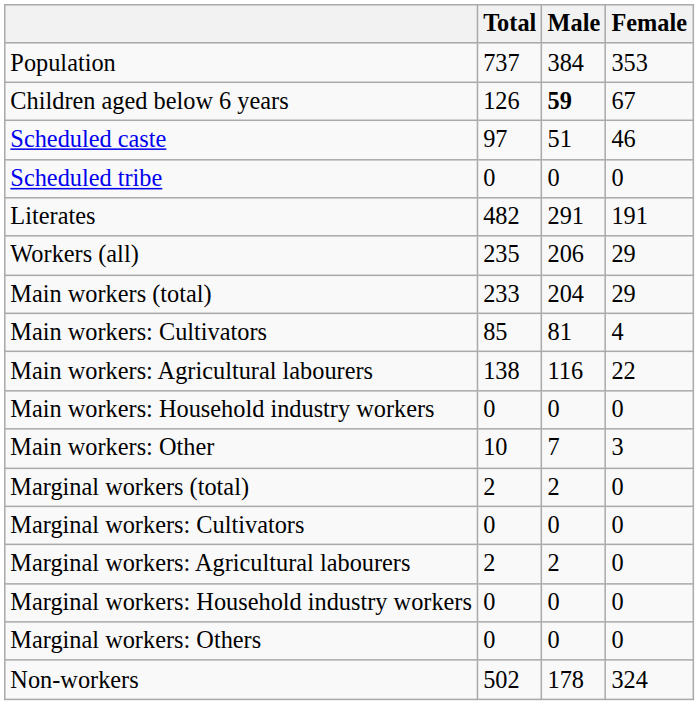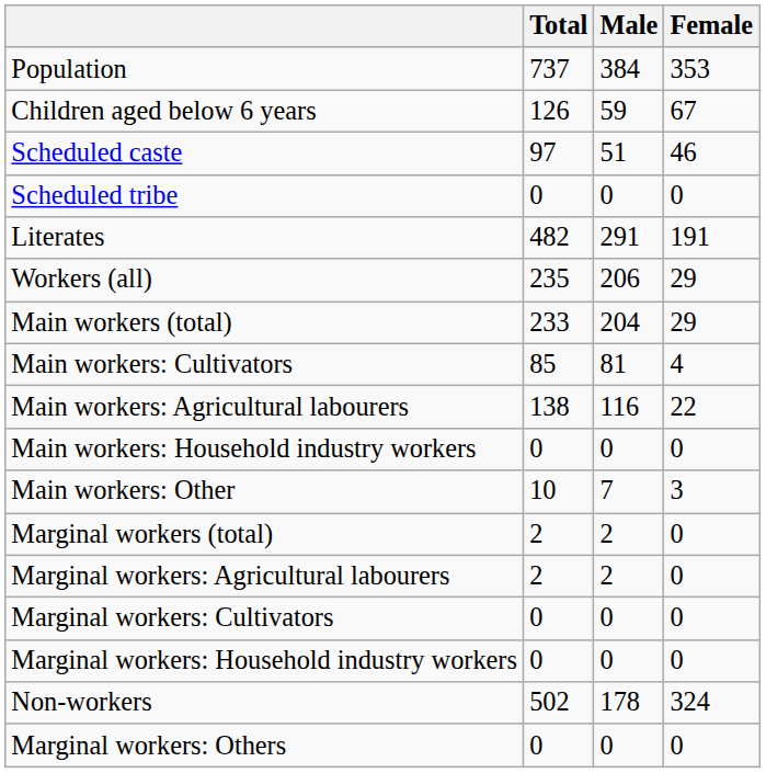 <table class="wikitable sortable">
 <tr>
 <th></th>
 <th>Total</th>
 <th>Male</th>
 <th>Female</th>
 </tr>
 <tr>
 <td>Population</td>
 <td>737</td>
 <td>384</td>
 <td>353</td>
 </tr>
 <tr>
 <td>Children aged below 6 years</td>
 <td>126</td>
-<td><strong>59</strong></td>
+<td>59</td>
 <td>67</td>
 </tr>
 <tr>
 <td><a href='#'>Scheduled caste</a></td>
 <td>97</td>
 <td>51</td>
 <td>46</td>
 </tr>
 <tr>
 <td><a href='#'>Scheduled tribe</a></td>
 <td>0</td>
 <td>0</td>
 <td>0</td>
 </tr>
 <tr>
 <td>Literates</td>
 <td>482</td>
 <td>291</td>
 <td>191</td>
 </tr>
 <tr>
 <td>Workers (all)</td>
 <td>235</td>
 <td>206</td>
 <td>29</td>
 </tr>
 <tr>
 <td>Main workers (total)</td>
 <td>233</td>
 <td>204</td>
 <td>29</td>
 </tr>
 <tr>
 <td>Main workers: Cultivators</td>
 <td>85</td>
 <td>81</td>
 <td>4</td>
 </tr>
 <tr>
 <td>Main workers: Agricultural labourers</td>
 <td>138</td>
 <td>116</td>
 <td>22</td>
 </tr>
 <tr>
 <td>Main workers: Household industry workers</td>
 <td>0</td>
 <td>0</td>
 <td>0</td>
 </tr>
 <tr>
 <td>Main workers: Other</td>
 <td>10</td>
 <td>7</td>
 <td>3</td>
 </tr>
 <tr>
 <td>Marginal workers (total)</td>
 <td>2</td>
 <td>2</td>
 <td>0</td>
 </tr>
 <tr>
+<td>Marginal workers: Agricultural labourers</td>
+<td>2</td>
+<td>2</td>
+<td>0</td>
+</tr>
+<tr>
 <td>Marginal workers: Cultivators</td>
 <td>0</td>
 <td>0</td>
 <td>0</td>
 </tr>
 <tr>
-<td>Marginal workers: Agricultural labourers</td>
-<td>2</td>
-<td>2</td>
-<td>0</td>
-</tr>
-<tr>
 <td>Marginal workers: Household industry workers</td>
-<td>0</td>
-<td>0</td>
-<td>0</td>
-</tr>
-<tr>
-<td>Marginal workers: Others</td>
 <td>0</td>
 <td>0</td>
 <td>0</td>
 </tr>
 <tr>
 <td>Non-workers</td>
 <td>502</td>
 <td>178</td>
 <td>324</td>
 </tr>
+<tr>
+<td>Marginal workers: Others</td>
+<td>0</td>
+<td>0</td>
+<td>0</td>
+</tr>
 </table>
